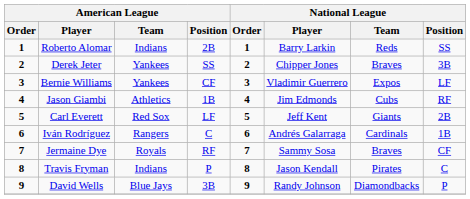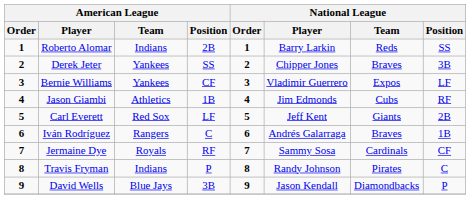 <table class="wikitable" style="font-size: 100%; text-align:center;">
 <tr>
 <th colspan="4">American League</th>
 <th colspan="4">National League</th>
 </tr>
 <tr>
 <th>Order</th>
 <th>Player</th>
 <th width="100">Team</th>
 <th>Position</th>
 <th>Order</th>
 <th>Player</th>
 <th width="100">Team</th>
 <th>Position</th>
 </tr>
 <tr>
 <td><strong>1</strong></td>
 <td><a href='#'>Roberto Alomar</a></td>
 <td><a href='#'>Indians</a></td>
 <td><a href='#'>2B</a></td>
 <td><strong>1</strong></td>
 <td><a href='#'>Barry Larkin</a></td>
 <td><a href='#'>Reds</a></td>
 <td><a href='#'>SS</a></td>
 </tr>
 <tr>
 <td><strong>2</strong></td>
 <td><a href='#'>Derek Jeter</a></td>
 <td><a href='#'>Yankees</a></td>
 <td><a href='#'>SS</a></td>
 <td><strong>2</strong></td>
 <td><a href='#'>Chipper Jones</a></td>
 <td><a href='#'>Braves</a></td>
 <td><a href='#'>3B</a></td>
 </tr>
 <tr>
 <td><strong>3</strong></td>
 <td><a href='#'>Bernie Williams</a></td>
 <td><a href='#'>Yankees</a></td>
 <td><a href='#'>CF</a></td>
 <td><strong>3</strong></td>
 <td><a href='#'>Vladimir Guerrero</a></td>
 <td><a href='#'>Expos</a></td>
 <td><a href='#'>LF</a></td>
 </tr>
 <tr>
 <td><strong>4</strong></td>
 <td><a href='#'>Jason Giambi</a></td>
 <td><a href='#'>Athletics</a></td>
 <td><a href='#'>1B</a></td>
 <td><strong>4</strong></td>
 <td><a href='#'>Jim Edmonds</a></td>
 <td><a href='#'>Cubs</a></td>
 <td><a href='#'>RF</a></td>
 </tr>
 <tr>
 <td><strong>5</strong></td>
 <td><a href='#'>Carl Everett</a></td>
 <td><a href='#'>Red Sox</a></td>
 <td><a href='#'>LF</a></td>
 <td><strong>5</strong></td>
 <td><a href='#'>Jeff Kent</a></td>
 <td><a href='#'>Giants</a></td>
 <td><a href='#'>2B</a></td>
 </tr>
 <tr>
 <td><strong>6</strong></td>
 <td><a href='#'>Iván Rodríguez</a></td>
 <td><a href='#'>Rangers</a></td>
 <td><a href='#'>C</a></td>
 <td><strong>6</strong></td>
 <td><a href='#'>Andrés Galarraga</a></td>
-<td><a href='#'>Cardinals</a></td>
+<td><a href='#'>Braves</a></td>
 <td><a href='#'>1B</a></td>
 </tr>
 <tr>
 <td><strong>7</strong></td>
 <td><a href='#'>Jermaine Dye</a></td>
 <td><a href='#'>Royals</a></td>
 <td><a href='#'>RF</a></td>
 <td><strong>7</strong></td>
 <td><a href='#'>Sammy Sosa</a></td>
-<td><a href='#'>Braves</a></td>
+<td><a href='#'>Cardinals</a></td>
 <td><a href='#'>CF</a></td>
 </tr>
 <tr>
 <td><strong>8</strong></td>
 <td><a href='#'>Travis Fryman</a></td>
 <td><a href='#'>Indians</a></td>
 <td><a href='#'>P</a></td>
 <td><strong>8</strong></td>
-<td><a href='#'>Jason Kendall</a></td>
+<td><a href='#'>Randy Johnson</a></td>
 <td><a href='#'>Pirates</a></td>
 <td><a href='#'>C</a></td>
 </tr>
 <tr>
 <td><strong>9</strong></td>
 <td><a href='#'>David Wells</a></td>
 <td><a href='#'>Blue Jays</a></td>
 <td><a href='#'>3B</a></td>
 <td><strong>9</strong></td>
-<td><a href='#'>Randy Johnson</a></td>
+<td><a href='#'>Jason Kendall</a></td>
 <td><a href='#'>Diamondbacks</a></td>
 <td><a href='#'>P</a></td>
 </tr>
 <tr>
 </tr>
 </table>
